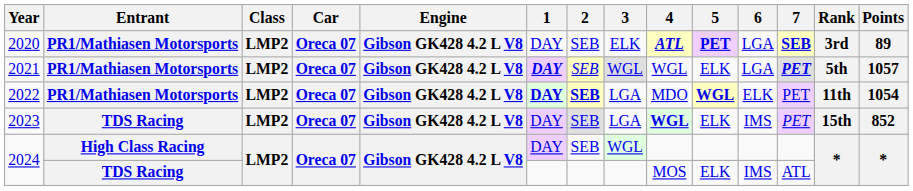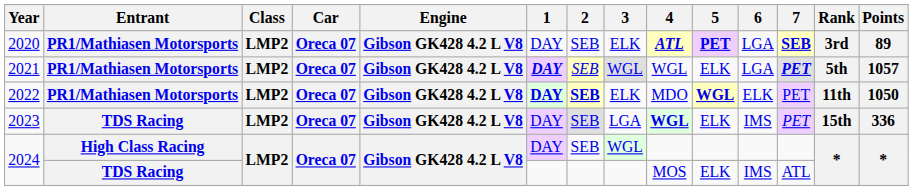 <table class="wikitable" style="text-align:center; font-size:90%">
 <tr>
 <th>Year</th>
 <th>Entrant</th>
 <th>Class</th>
 <th>Car</th>
 <th>Engine</th>
 <th>1</th>
 <th>2</th>
 <th>3</th>
 <th>4</th>
 <th>5</th>
 <th>6</th>
 <th>7</th>
 <th>Rank</th>
 <th>Points</th>
 </tr>
 <tr>
 <td><a href='#'>2020</a></td>
 <th><a href='#'>PR1/Mathiasen Motorsports</a></th>
 <th>LMP2</th>
 <th><a href='#'>Oreca 07</a></th>
 <th><a href='#'>Gibson</a> GK428 4.2 L <a href='#'>V8</a></th>
 <td style="background:#;"><a href='#'>DAY</a><br></td>
 <td style="background:#;"><a href='#'>SEB</a><br></td>
 <td style="background:#;"><a href='#'>ELK</a><br></td>
 <td style="background:#FFFFBF;"><strong><em><a href='#'>ATL</a></em></strong><br></td>
 <td style="background:#EFCFFF;"><strong><a href='#'>PET</a></strong><br> </td>
 <td style="background:#;"><a href='#'>LGA</a><br></td>
 <td style="background:#FFFFBF;"><strong><a href='#'>SEB</a></strong><br> </td>
 <th>3rd</th>
 <th>89</th>
 </tr>
 <tr>
 <td><a href='#'>2021</a></td>
 <th><a href='#'>PR1/Mathiasen Motorsports</a></th>
 <th>LMP2</th>
 <th><a href='#'>Oreca 07</a></th>
 <th><a href='#'>Gibson</a> GK428 4.2 L <a href='#'>V8</a></th>
 <td style="background:#EFCFFF;"><strong><em><a href='#'>DAY</a></em></strong><br></td>
 <td style="background:#FFFFBF;"><em><a href='#'>SEB</a></em><br></td>
 <td style="background:#DFDFDF;"><a href='#'>WGL</a><br></td>
 <td style="background:#;"><a href='#'>WGL</a><br></td>
 <td style="background:#;"><a href='#'>ELK</a><br></td>
 <td style="background:#;"><a href='#'>LGA</a><br></td>
 <td style="background:#DFDFDF;"><strong><em><a href='#'>PET</a></em></strong><br> </td>
 <th>5th</th>
 <th>1057</th>
 </tr>
 <tr>
 <td><a href='#'>2022</a></td>
 <th><a href='#'>PR1/Mathiasen Motorsports</a></th>
 <th>LMP2</th>
 <th><a href='#'>Oreca 07</a></th>
 <th><a href='#'>Gibson</a> GK428 4.2 L <a href='#'>V8</a></th>
 <td style="background:#DFFFDF;"><strong><a href='#'>DAY</a></strong><br></td>
 <td style="background:#FFFFBF;"><strong><a href='#'>SEB</a></strong><br></td>
-<td style="background:#;"><a href='#'>LGA</a><br></td>
+<td style="background:#;"><a href='#'>ELK</a><br></td>
 <td style="background:#;"><a href='#'>MDO</a><br></td>
 <td style="background:#FFFFBF;"><strong><a href='#'>WGL</a></strong><br></td>
 <td style="background:#;"><a href='#'>ELK</a><br></td>
 <td style="background:#EFCFFF;"><a href='#'>PET</a><br> </td>
 <th>11th</th>
-<th>1054</th>
+<th>1050</th>
 </tr>
 <tr>
 <td><a href='#'>2023</a></td>
 <th><a href='#'>TDS Racing</a></th>
 <th>LMP2</th>
 <th><a href='#'>Oreca 07</a></th>
 <th><a href='#'>Gibson</a> GK428 4.2 L <a href='#'>V8</a></th>
 <td style="background:#EFCFFF;"><a href='#'>DAY</a><br></td>
 <td style="background:#DFDFDF;"><a href='#'>SEB</a><br></td>
 <td style="background:#;"><a href='#'>LGA</a><br></td>
 <td style="background:#DFFFDF;"><strong><a href='#'>WGL</a></strong><br></td>
 <td style="background:#;"><a href='#'>ELK</a><br></td>
 <td style="background:#;"><a href='#'>IMS</a><br></td>
 <td style="background:#EFCFFF;"><em><a href='#'>PET</a></em><br> </td>
 <th>15th</th>
-<th>852</th>
+<th>336</th>
 </tr>
 <tr>
 <td rowspan=2><a href='#'>2024</a></td>
 <th><a href='#'>High Class Racing</a></th>
 <th rowspan=2>LMP2</th>
 <th rowspan=2><a href='#'>Oreca 07</a></th>
 <th rowspan=2><a href='#'>Gibson</a> GK428 4.2 L <a href='#'>V8</a></th>
 <td style="background:#EFCFFF;"><a href='#'>DAY</a><br></td>
 <td style="background:#;"><a href='#'>SEB</a><br></td>
 <td style="background:#DFFFDF;"><a href='#'>WGL</a><br></td>
 <td></td>
 <td></td>
 <td></td>
 <td></td>
 <th rowspan=2>*</th>
 <th rowspan=2>*</th>
 </tr>
 <tr>
 <th><a href='#'>TDS Racing</a></th>
 <td></td>
 <td></td>
 <td></td>
 <td style="background:#;"><a href='#'>MOS</a><br></td>
 <td style="background:#;"><a href='#'>ELK</a><br></td>
 <td style="background:#;"><a href='#'>IMS</a><br></td>
 <td style="background:#;"><a href='#'>ATL</a><br></td>
 </tr>
 </table>
